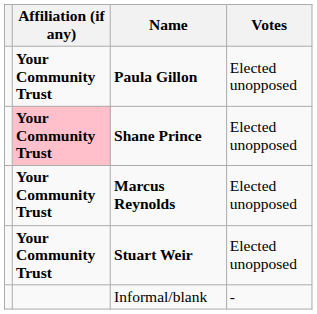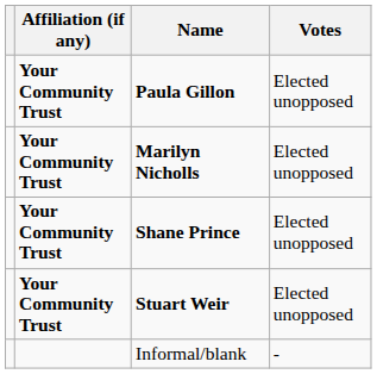 <table class="wikitable" style="width:51%;">
 <tr>
 <th style="width:1%;"></th>
 <th style="width:15%;">Affiliation (if any)</th>
 <th style="width:20%;">Name</th>
 <th style="width:15%;">Votes</th>
 </tr>
 <tr>
 <td bgcolor=></td>
 <td><strong>Your Community Trust</strong></td>
 <td><strong>Paula Gillon</strong></td>
 <td>Elected unopposed</td>
 </tr>
 <tr>
 <td bgcolor=></td>
-<td style="background: pink;"><strong>Your Community Trust</strong></td>
-<td><strong>Shane Prince</strong></td>
+<td><strong>Your Community Trust</strong></td>
+<td><strong>Marilyn Nicholls</strong></td>
 <td>Elected unopposed</td>
 </tr>
 <tr>
 <td bgcolor=></td>
 <td><strong>Your Community Trust</strong></td>
-<td><strong>Marcus Reynolds</strong></td>
+<td><strong>Shane Prince</strong></td>
 <td>Elected unopposed</td>
 </tr>
 <tr>
 <td bgcolor=></td>
 <td><strong>Your Community Trust</strong></td>
 <td><strong>Stuart Weir</strong></td>
 <td>Elected unopposed</td>
 </tr>
 <tr>
 <td></td>
 <td></td>
 <td>Informal/blank</td>
 <td>-</td>
 </tr>
 </table>
